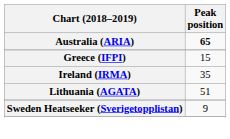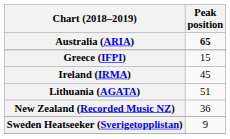 <table class="wikitable sortable plainrowheaders" style="text-align:center">
 <tr>
 <th scope="col">Chart (2018–2019)</th>
 <th scope="col">Peak<br>position</th>
 </tr>
 <tr>
 <th scope="row">Australia (<a href='#'>ARIA</a>)</th>
 <td><strong>65</strong></td>
 </tr>
 <tr>
 </tr>
 <tr>
 </tr>
 <tr>
 <th scope="row">Greece (<a href='#'>IFPI</a>)</th>
 <td>15</td>
 </tr>
 <tr>
 <th scope="row">Ireland (<a href='#'>IRMA</a>)</th>
-<td>35</td>
+<td>45</td>
 </tr>
 <tr>
 <th scope="row">Lithuania (<a href='#'>AGATA</a>)</th>
 <td>51</td>
+</tr>
+<tr>
+<th scope="row">New Zealand (<a href='#'>Recorded Music NZ</a>)</th>
+<td>36</td>
 </tr>
 <tr>
 </tr>
 <tr>
 </tr>
 <tr>
 </tr>
 <tr>
 <th scope="row">Sweden Heatseeker (<a href='#'>Sverigetopplistan</a>)</th>
 <td>9</td>
 </tr>
 <tr>
 </tr>
 <tr>
 </tr>
 <tr>
 </tr>
 <tr>
 </tr>
 <tr>
 </tr>
 <tr>
 </tr>
 </table>
